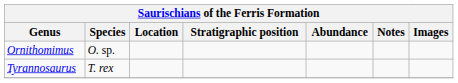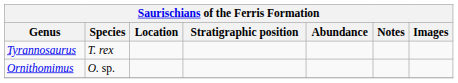 <table class="wikitable" align="center" width="100%">
 <tr>
 <th colspan="7" align="center"><strong><a href='#'>Saurischians</a> of the Ferris Formation</strong></th>
 </tr>
 <tr>
 <th>Genus</th>
 <th>Species</th>
 <th>Location</th>
 <th>Stratigraphic position</th>
 <th>Abundance</th>
 <th>Notes</th>
 <th>Images</th>
 </tr>
 <tr>
+<td><em><a href='#'>Tyrannosaurus</a></em></td>
+<td><em>T. rex</em></td>
+<td></td>
+<td></td>
+<td></td>
+<td></td>
+<td></td>
+</tr>
+<tr>
 <td><em><a href='#'>Ornithomimus</a></em></td>
 <td><em>O.</em> sp.</td>
 <td></td>
 <td></td>
 <td></td>
 <td></td>
 <td></td>
 </tr>
 <tr>
-<td><em><a href='#'>Tyrannosaurus</a></em></td>
-<td><em>T. rex</em></td>
-<td></td>
-<td></td>
-<td></td>
-<td></td>
-<td></td>
-</tr>
-<tr>
 </tr>
 </table>
